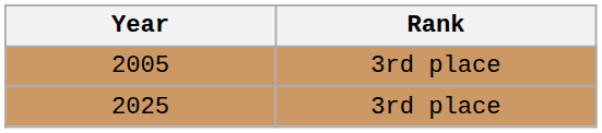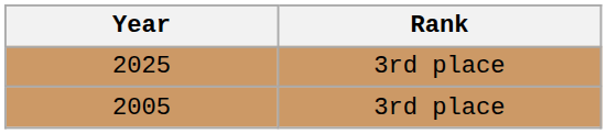 <table class="wikitable" style="text-align: center;font-size:90%;">
 <tr>
 <th width=125>Year</th>
 <th width=150>Rank</th>
 </tr>
 <tr bgcolor="#cc9966">
+<td> 2025</td>
+<td>3rd place</td>
+</tr>
+<tr bgcolor="#cc9966">
 <td> 2005</td>
 <td>3rd place</td>
 </tr>
-<tr bgcolor="#cc9966">
-<td> 2025</td>
-<td>3rd place</td>
-</tr>
 </table>
